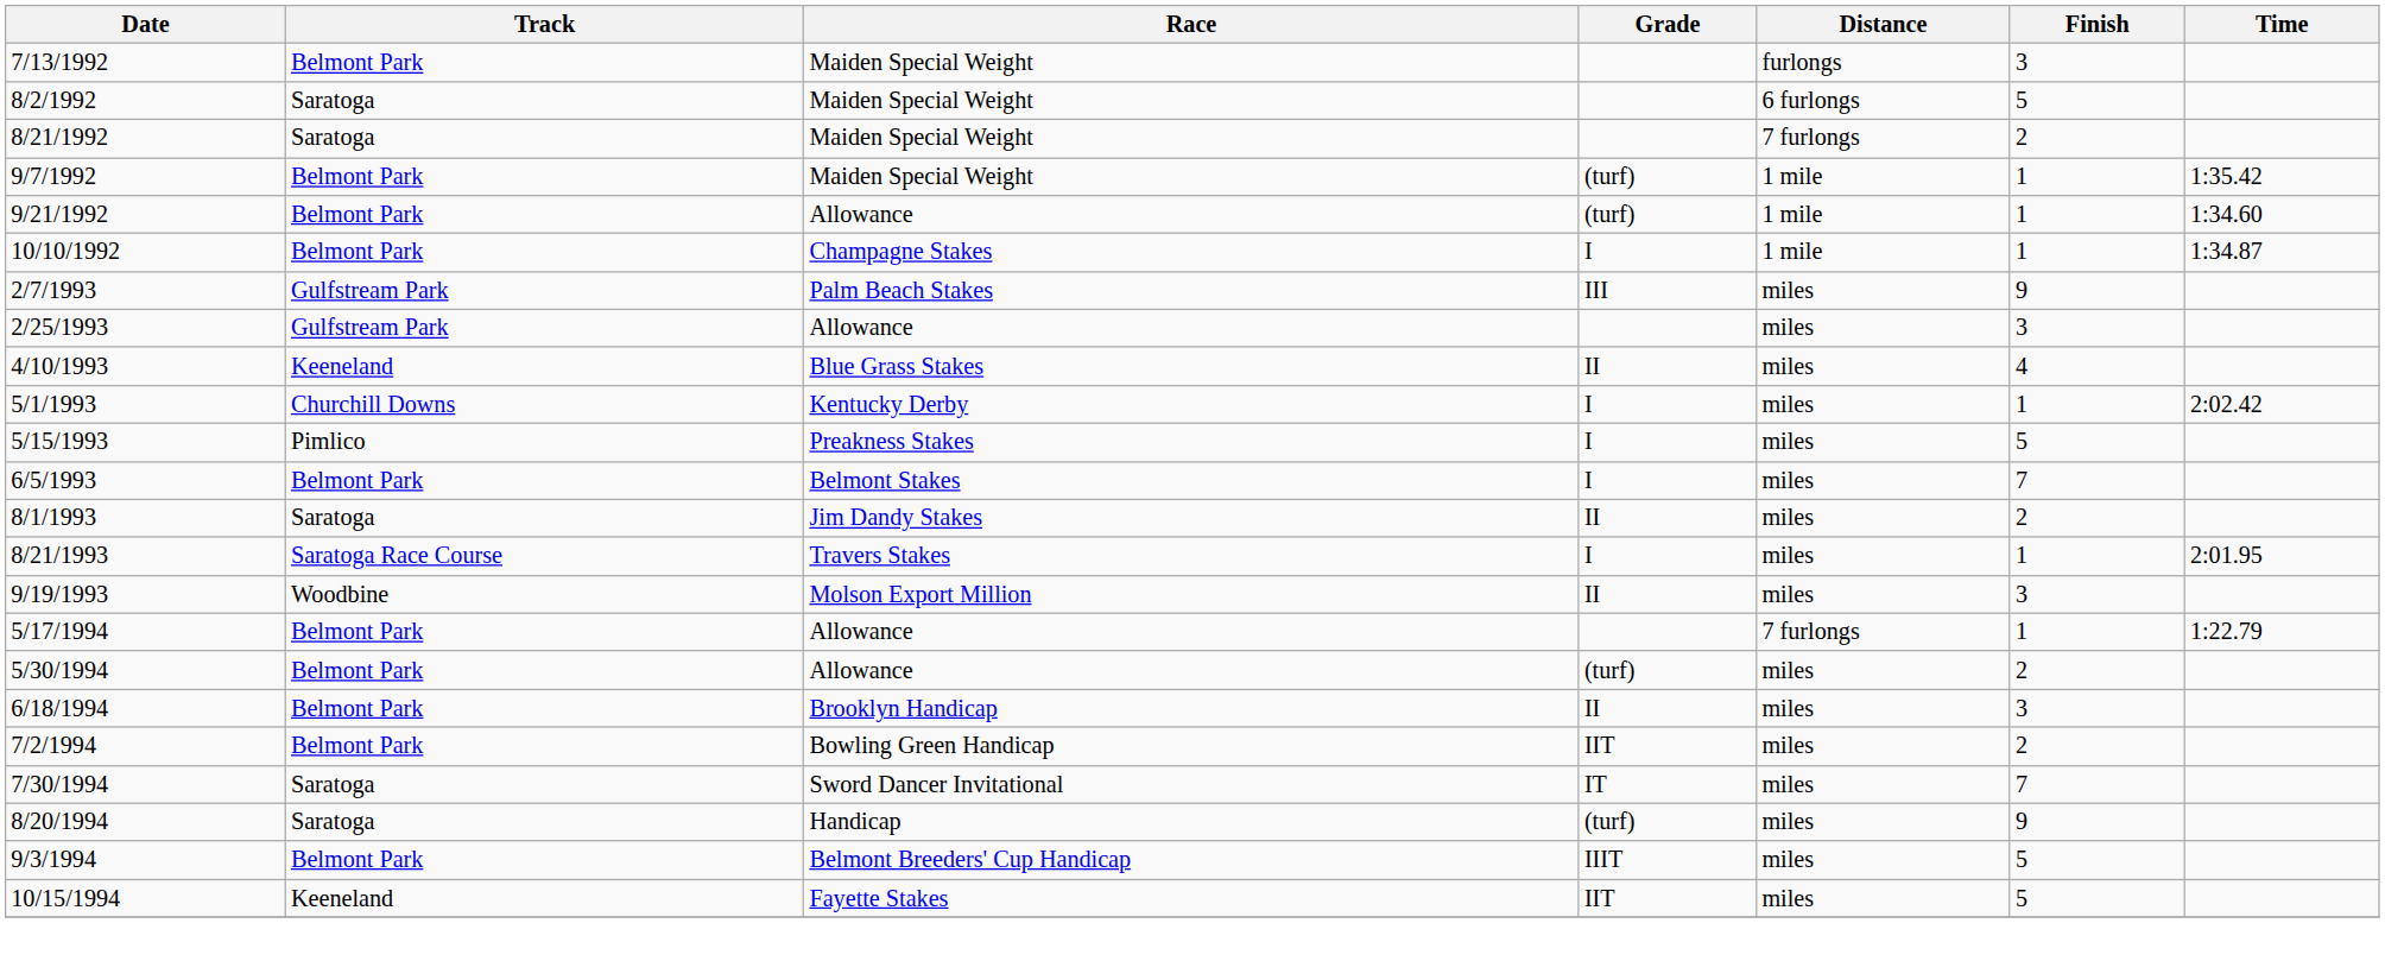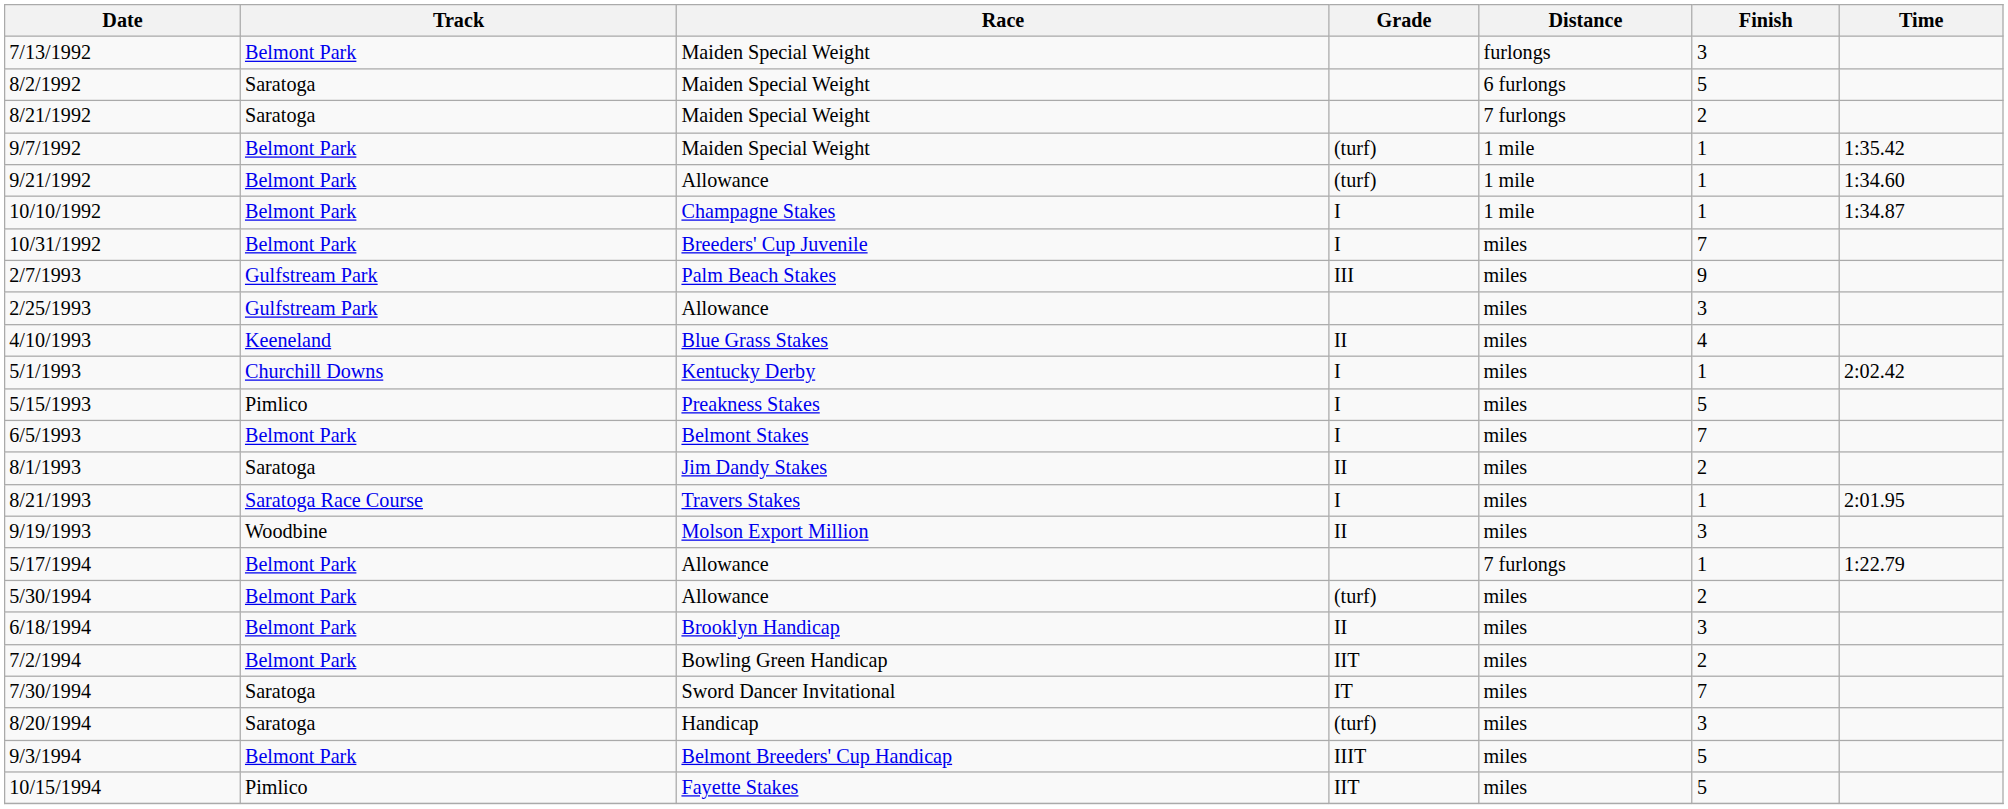 <table class="wikitable sortable" style="width:80%;">
 <tr>
 <th>Date</th>
 <th>Track</th>
 <th>Race</th>
 <th>Grade</th>
 <th>Distance</th>
 <th>Finish</th>
 <th>Time</th>
 </tr>
 <tr>
 <td>7/13/1992</td>
 <td><a href='#'>Belmont Park</a></td>
 <td>Maiden Special Weight</td>
 <td></td>
 <td> furlongs</td>
 <td>3</td>
 <td></td>
 </tr>
 <tr>
 <td>8/2/1992</td>
 <td>Saratoga</td>
 <td>Maiden Special Weight</td>
 <td></td>
 <td>6 furlongs</td>
 <td>5</td>
 <td></td>
 </tr>
 <tr>
 <td>8/21/1992</td>
 <td>Saratoga</td>
 <td>Maiden Special Weight</td>
 <td></td>
 <td>7 furlongs</td>
 <td>2</td>
 <td></td>
 </tr>
 <tr>
 <td>9/7/1992</td>
 <td><a href='#'>Belmont Park</a></td>
 <td>Maiden Special Weight</td>
 <td>(turf)</td>
 <td>1 mile</td>
 <td>1</td>
 <td>1:35.42</td>
 </tr>
 <tr>
 <td>9/21/1992</td>
 <td><a href='#'>Belmont Park</a></td>
 <td>Allowance</td>
 <td>(turf)</td>
 <td>1 mile</td>
 <td>1</td>
 <td>1:34.60</td>
 </tr>
 <tr>
 <td>10/10/1992</td>
 <td><a href='#'>Belmont Park</a></td>
 <td><a href='#'>Champagne Stakes</a></td>
 <td>I</td>
 <td>1 mile</td>
 <td>1</td>
 <td>1:34.87</td>
+</tr>
+<tr>
+<td>10/31/1992</td>
+<td><a href='#'>Belmont Park</a></td>
+<td><a href='#'>Breeders' Cup Juvenile</a></td>
+<td>I</td>
+<td> miles</td>
+<td>7</td>
+<td></td>
 </tr>
 <tr>
 <td>2/7/1993</td>
 <td><a href='#'>Gulfstream Park</a></td>
 <td><a href='#'>Palm Beach Stakes</a></td>
 <td>III</td>
 <td> miles</td>
 <td>9</td>
 <td></td>
 </tr>
 <tr>
 <td>2/25/1993</td>
 <td><a href='#'>Gulfstream Park</a></td>
 <td>Allowance</td>
 <td></td>
 <td> miles</td>
 <td>3</td>
 <td></td>
 </tr>
 <tr>
 <td>4/10/1993</td>
 <td><a href='#'>Keeneland</a></td>
 <td><a href='#'>Blue Grass Stakes</a></td>
 <td>II</td>
 <td> miles</td>
 <td>4</td>
 <td></td>
 </tr>
 <tr>
 <td>5/1/1993</td>
 <td><a href='#'>Churchill Downs</a></td>
 <td><a href='#'>Kentucky Derby</a></td>
 <td>I</td>
 <td> miles</td>
 <td>1</td>
 <td>2:02.42</td>
 </tr>
 <tr>
 <td>5/15/1993</td>
 <td>Pimlico</td>
 <td><a href='#'>Preakness Stakes</a></td>
 <td>I</td>
 <td> miles</td>
 <td>5</td>
 <td></td>
 </tr>
 <tr>
 <td>6/5/1993</td>
 <td><a href='#'>Belmont Park</a></td>
 <td><a href='#'>Belmont Stakes</a></td>
 <td>I</td>
 <td> miles</td>
 <td>7</td>
 <td></td>
 </tr>
 <tr>
 <td>8/1/1993</td>
 <td>Saratoga</td>
 <td><a href='#'>Jim Dandy Stakes</a></td>
 <td>II</td>
 <td> miles</td>
 <td>2</td>
 <td></td>
 </tr>
 <tr>
 <td>8/21/1993</td>
 <td><a href='#'>Saratoga Race Course</a></td>
 <td><a href='#'>Travers Stakes</a></td>
 <td>I</td>
 <td> miles</td>
 <td>1</td>
 <td>2:01.95</td>
 </tr>
 <tr>
 <td>9/19/1993</td>
 <td>Woodbine</td>
 <td><a href='#'>Molson Export Million</a></td>
 <td>II</td>
 <td> miles</td>
 <td>3</td>
 <td></td>
 </tr>
 <tr>
 <td>5/17/1994</td>
 <td><a href='#'>Belmont Park</a></td>
 <td>Allowance</td>
 <td></td>
 <td>7 furlongs</td>
 <td>1</td>
 <td>1:22.79</td>
 </tr>
 <tr>
 <td>5/30/1994</td>
 <td><a href='#'>Belmont Park</a></td>
 <td>Allowance</td>
 <td>(turf)</td>
 <td> miles</td>
 <td>2</td>
 <td></td>
 </tr>
 <tr>
 <td>6/18/1994</td>
 <td><a href='#'>Belmont Park</a></td>
 <td><a href='#'>Brooklyn Handicap</a></td>
 <td>II</td>
 <td> miles</td>
 <td>3</td>
 <td></td>
 </tr>
 <tr>
 <td>7/2/1994</td>
 <td><a href='#'>Belmont Park</a></td>
 <td>Bowling Green Handicap</td>
 <td>IIT</td>
 <td> miles</td>
 <td>2</td>
 <td></td>
 </tr>
 <tr>
 <td>7/30/1994</td>
 <td>Saratoga</td>
 <td>Sword Dancer Invitational</td>
 <td>IT</td>
 <td> miles</td>
 <td>7</td>
 <td></td>
 </tr>
 <tr>
 <td>8/20/1994</td>
 <td>Saratoga</td>
 <td>Handicap</td>
 <td>(turf)</td>
 <td> miles</td>
-<td>9</td>
+<td>3</td>
 <td></td>
 </tr>
 <tr>
 <td>9/3/1994</td>
 <td><a href='#'>Belmont Park</a></td>
 <td><a href='#'>Belmont Breeders' Cup Handicap</a></td>
 <td>IIIT</td>
 <td> miles</td>
 <td>5</td>
 <td></td>
 </tr>
 <tr>
 <td>10/15/1994</td>
-<td>Keeneland</td>
+<td>Pimlico</td>
 <td><a href='#'>Fayette Stakes</a></td>
 <td>IIT</td>
 <td> miles</td>
 <td>5</td>
 <td></td>
 </tr>
 <tr>
 </tr>
 </table>
